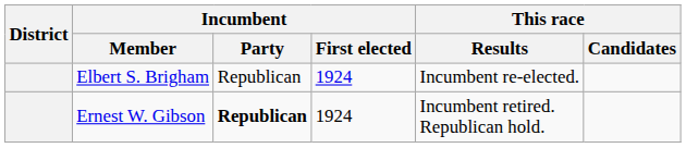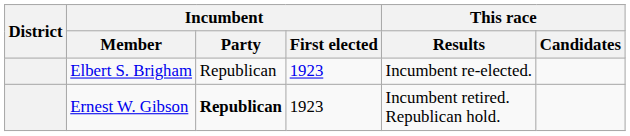 <table class=wikitable>
 <tr>
 <th rowspan=2>District</th>
 <th colspan=3>Incumbent</th>
 <th colspan=2>This race</th>
 </tr>
 <tr>
 <th>Member</th>
 <th>Party</th>
 <th>First elected</th>
 <th>Results</th>
 <th>Candidates</th>
 </tr>
 <tr>
 <th></th>
 <td><a href='#'>Elbert S. Brigham</a></td>
 <td>Republican</td>
-<td><a href='#'>1924</a></td>
+<td><a href='#'>1923</a></td>
 <td>Incumbent re-elected.</td>
 <td nowrap></td>
 </tr>
 <tr>
 <th></th>
 <td><a href='#'>Ernest W. Gibson</a></td>
 <td><strong>Republican</strong></td>
-<td>1924</td>
+<td>1923</td>
 <td>Incumbent retired.<br>Republican hold.</td>
 <td nowrap></td>
 </tr>
 </table>
